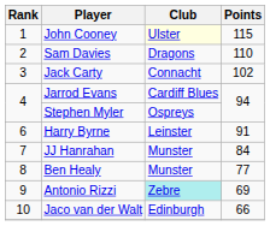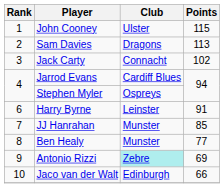 <table class="wikitable sortable" style="text-align:center">
 <tr>
 <th>Rank</th>
 <th>Player</th>
 <th>Club</th>
 <th>Points</th>
 </tr>
 <tr>
 <td>1</td>
 <td align=left> <a href='#'>John Cooney</a></td>
-<td align=left style="background: lightyellow;"> <a href='#'>Ulster</a></td>
+<td align=left> <a href='#'>Ulster</a></td>
 <td>115</td>
 </tr>
 <tr>
 <td>2</td>
 <td align=left> <a href='#'>Sam Davies</a></td>
 <td align=left> <a href='#'>Dragons</a></td>
-<td>110</td>
+<td>113</td>
 </tr>
 <tr>
 <td>3</td>
 <td align=left> <a href='#'>Jack Carty</a></td>
 <td align=left> <a href='#'>Connacht</a></td>
 <td>102</td>
 </tr>
 <tr>
 <td rowspan=2>4</td>
 <td align=left> <a href='#'>Jarrod Evans</a></td>
 <td align=left> <a href='#'>Cardiff Blues</a></td>
 <td rowspan=2>94</td>
 </tr>
 <tr>
 <td align=left> <a href='#'>Stephen Myler</a></td>
 <td align=left> <a href='#'>Ospreys</a></td>
 </tr>
 <tr>
 <td>6</td>
 <td align=left> <a href='#'>Harry Byrne</a></td>
 <td align=left> <a href='#'>Leinster</a></td>
 <td>91</td>
 </tr>
 <tr>
 <td>7</td>
 <td align=left> <a href='#'>JJ Hanrahan</a></td>
 <td align=left> <a href='#'>Munster</a></td>
-<td>84</td>
+<td>85</td>
 </tr>
 <tr>
 <td>8</td>
 <td align=left> <a href='#'>Ben Healy</a></td>
 <td align=left> <a href='#'>Munster</a></td>
 <td>77</td>
 </tr>
 <tr>
 <td>9</td>
 <td align=left> <a href='#'>Antonio Rizzi</a></td>
 <td align=left style="background: paleturquoise;"> <a href='#'>Zebre</a></td>
 <td>69</td>
 </tr>
 <tr>
 <td>10</td>
 <td align=left> <a href='#'>Jaco van der Walt</a></td>
 <td align=left> <a href='#'>Edinburgh</a></td>
 <td>66</td>
 </tr>
 <tr>
 </tr>
 </table>
